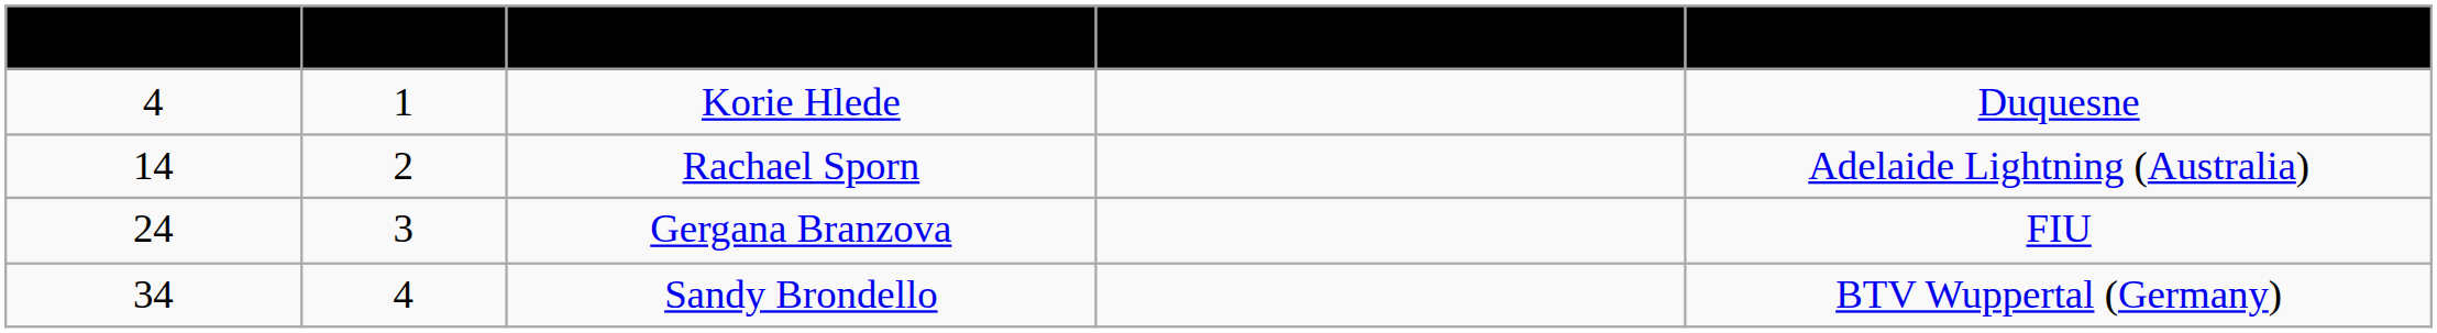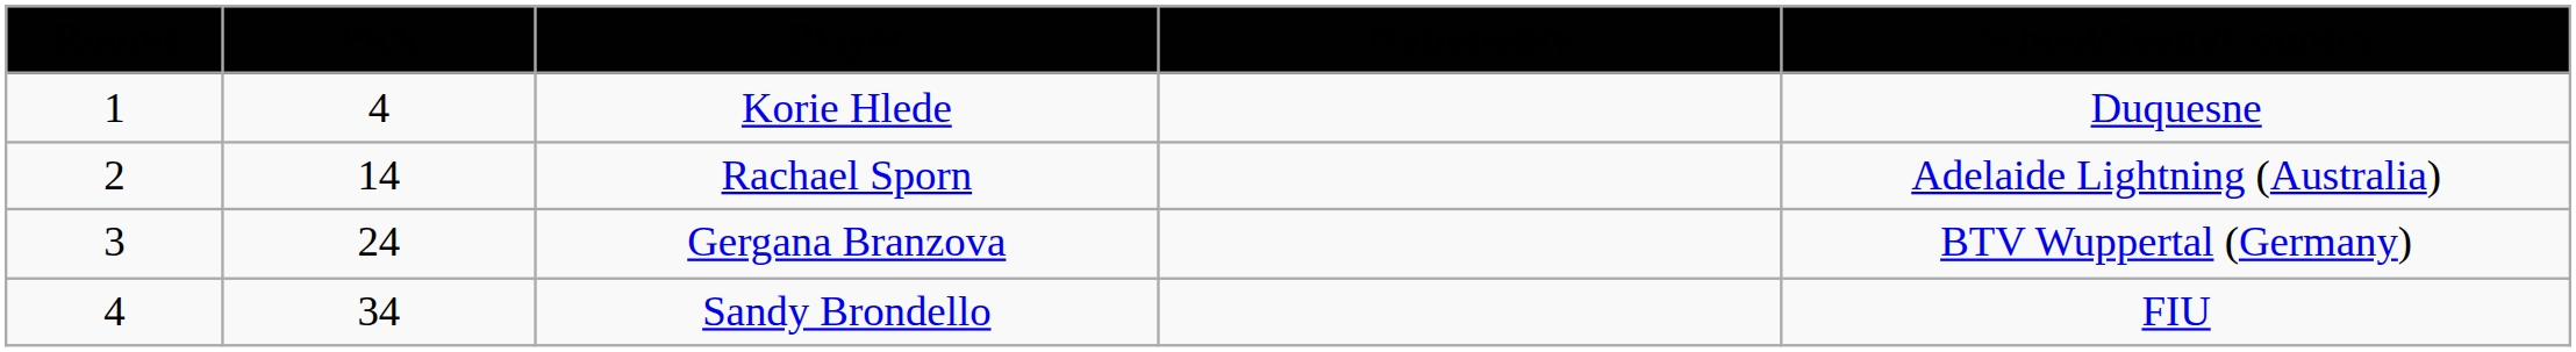 <table class="wikitable" style="text-align:center; width:60em">
 <tr>
+<th style="background: #010101" width="2%"><span>Round</span></th>
 <th style="background: #010101" width="5%"><span>Pick</span></th>
-<th style="background: #010101" width="2%"><span>Round</span></th>
 <th style="background: #010101" width="10%"><span>Player</span></th>
 <th style="background: #010101" width="10%"><span>Nationality</span></th>
 <th style="background: #010101" width="10%"><span>School/Team/Country</span></th>
 </tr>
 <tr>
+<td>1</td>
 <td>4</td>
-<td>1</td>
 <td><a href='#'>Korie Hlede</a></td>
 <td></td>
 <td><a href='#'>Duquesne</a></td>
 </tr>
 <tr>
+<td>2</td>
 <td>14</td>
-<td>2</td>
 <td><a href='#'>Rachael Sporn</a></td>
 <td></td>
 <td><a href='#'>Adelaide Lightning</a> (<a href='#'>Australia</a>)</td>
 </tr>
 <tr>
+<td>3</td>
 <td>24</td>
-<td>3</td>
 <td><a href='#'>Gergana Branzova</a></td>
+<td></td>
+<td><a href='#'>BTV Wuppertal</a> (<a href='#'>Germany</a>)</td>
+</tr>
+<tr>
+<td>4</td>
+<td>34</td>
+<td><a href='#'>Sandy Brondello</a></td>
 <td></td>
 <td><a href='#'>FIU</a></td>
 </tr>
-<tr>
-<td>34</td>
-<td>4</td>
-<td><a href='#'>Sandy Brondello</a></td>
-<td></td>
-<td><a href='#'>BTV Wuppertal</a> (<a href='#'>Germany</a>)</td>
-</tr>
 </table>
